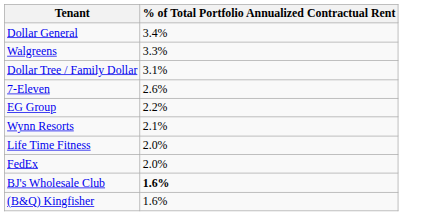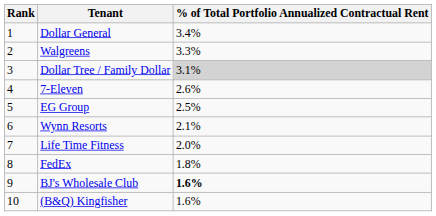 <table class="wikitable sortable">
 <tr>
+<th scope="col">Rank</th>
 <th scope="col">Tenant</th>
 <th scope="col">% of Total Portfolio Annualized Contractual Rent</th>
 </tr>
 <tr>
+<td>1</td>
 <td><a href='#'>Dollar General</a></td>
 <td>3.4%</td>
 </tr>
 <tr>
+<td>2</td>
 <td><a href='#'>Walgreens</a></td>
 <td>3.3%</td>
 </tr>
 <tr>
+<td>3</td>
 <td><a href='#'>Dollar Tree / Family Dollar</a></td>
-<td>3.1%</td>
+<td style="background: lightgrey;">3.1%</td>
 </tr>
 <tr>
+<td>4</td>
 <td><a href='#'>7-Eleven</a></td>
 <td>2.6%</td>
 </tr>
 <tr>
+<td>5</td>
 <td><a href='#'>EG Group</a></td>
-<td>2.2%</td>
+<td>2.5%</td>
 </tr>
 <tr>
+<td>6</td>
 <td><a href='#'>Wynn Resorts</a></td>
 <td>2.1%</td>
 </tr>
 <tr>
+<td>7</td>
 <td><a href='#'>Life Time Fitness</a></td>
 <td>2.0%</td>
 </tr>
 <tr>
+<td>8</td>
 <td><a href='#'>FedEx</a></td>
-<td>2.0%</td>
+<td>1.8%</td>
 </tr>
 <tr>
+<td>9</td>
 <td><a href='#'>BJ's Wholesale Club</a></td>
 <td><strong>1.6%</strong></td>
 </tr>
 <tr>
+<td>10</td>
 <td><a href='#'>(B&Q) Kingfisher</a></td>
 <td>1.6%</td>
 </tr>
 </table>
